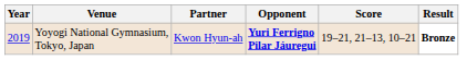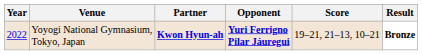 <table class="sortable wikitable" style="font-size: 90%;">
 <tr>
 <th>Year</th>
 <th>Venue</th>
 <th>Partner</th>
 <th>Opponent</th>
 <th>Score</th>
 <th>Result</th>
 </tr>
 <tr style="background:#F3E6D7">
-<td align="center"><a href='#'>2019</a></td>
+<td align="center"><a href='#'>2022</a></td>
 <td align="left">Yoyogi National Gymnasium,<br>Tokyo, Japan</td>
-<td align="left"> <a href='#'>Kwon Hyun-ah</a></td>
+<td align="left"><strong> <a href='#'>Kwon Hyun-ah</a></strong></td>
 <td align="left"><strong> <a href='#'>Yuri Ferrigno</a><br> <a href='#'>Pilar Jáuregui</a></strong></td>
 <td align="left">19–21, 21–13, 10–21</td>
 <td style="text-align:left; background:white"> <strong>Bronze</strong></td>
 </tr>
 </table>
